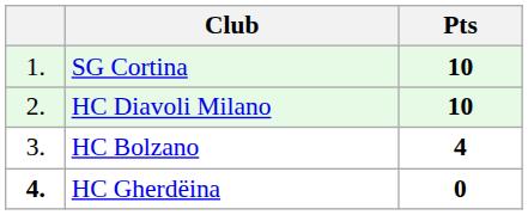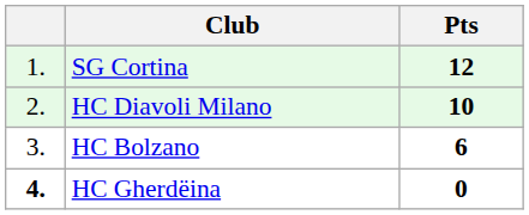 <table class="wikitable">
 <tr>
 <th width="30"></th>
 <th width="200">Club</th>
 <th width="70">Pts</th>
 </tr>
 <tr bgcolor="#e6fae6" align="center">
 <td>1.</td>
 <td align="left"><a href='#'>SG Cortina</a></td>
-<td><strong>10</strong></td>
+<td><strong>12</strong></td>
 </tr>
 <tr bgcolor="#e6fae6" align="center">
 <td>2.</td>
 <td align="left"><a href='#'>HC Diavoli Milano</a></td>
 <td><strong>10</strong></td>
 </tr>
 <tr bgcolor="#FFFFFF" align="center">
 <td>3.</td>
 <td align="left"><a href='#'>HC Bolzano</a></td>
-<td><strong>4</strong></td>
+<td><strong>6</strong></td>
 </tr>
 <tr bgcolor="#FFFFFF" align="center">
 <td><strong>4.</strong></td>
 <td align="left"><a href='#'>HC Gherdëina</a></td>
 <td><strong>0</strong></td>
 </tr>
 </table>
